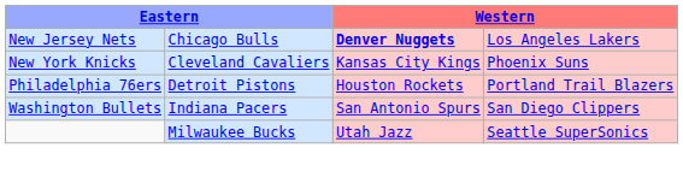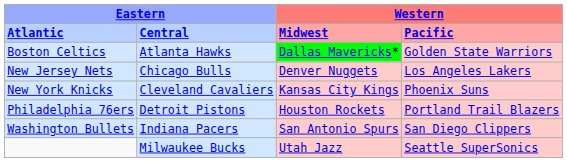 <table class="wikitable">
 <tr>
 <th colspan="2" style="background-color: #99A8FF;"><a href='#'>Eastern</a></th>
 <th colspan="2" style="background-color: #FF7B77;"><a href='#'>Western</a></th>
 </tr>
 <tr>
+<td style="background-color: #B7D0FF;"><strong><a href='#'>Atlantic</a></strong></td>
+<td style="background-color: #B7D0FF;"><strong><a href='#'>Central</a></strong></td>
+<td style="background-color: #FFA7A7;"><strong><a href='#'>Midwest</a></strong></td>
+<td style="background-color: #FFA7A7;"><strong><a href='#'>Pacific</a></strong></td>
+</tr>
+<tr>
+<td style="background-color: #D0E7FF;"><a href='#'>Boston Celtics</a></td>
+<td style="background-color: #D0E7FF;"><a href='#'>Atlanta Hawks</a></td>
+<td style="background-color: #00FF00;"><a href='#'>Dallas Mavericks</a>*</td>
+<td style="background-color: #FFCCCC;"><a href='#'>Golden State Warriors</a></td>
+</tr>
+<tr>
 <td style="background-color: #D0E7FF;"><a href='#'>New Jersey Nets</a></td>
 <td style="background-color: #D0E7FF;"><a href='#'>Chicago Bulls</a></td>
-<td style="background-color: #FFCCCC;"><strong><a href='#'>Denver Nuggets</a></strong></td>
+<td style="background-color: #FFCCCC;"><a href='#'>Denver Nuggets</a></td>
 <td style="background-color: #FFCCCC;"><a href='#'>Los Angeles Lakers</a></td>
 </tr>
 <tr>
 <td style="background-color: #D0E7FF;"><a href='#'>New York Knicks</a></td>
 <td style="background-color: #D0E7FF;"><a href='#'>Cleveland Cavaliers</a></td>
 <td style="background-color: #FFCCCC;"><a href='#'>Kansas City Kings</a></td>
 <td style="background-color: #FFCCCC;"><a href='#'>Phoenix Suns</a></td>
 </tr>
 <tr>
 <td style="background-color: #D0E7FF;"><a href='#'>Philadelphia 76ers</a></td>
 <td style="background-color: #D0E7FF;"><a href='#'>Detroit Pistons</a></td>
 <td style="background-color: #FFCCCC;"><a href='#'>Houston Rockets</a></td>
 <td style="background-color: #FFCCCC;"><a href='#'>Portland Trail Blazers</a></td>
 </tr>
 <tr>
 <td style="background-color: #D0E7FF;"><a href='#'>Washington Bullets</a></td>
 <td style="background-color: #D0E7FF;"><a href='#'>Indiana Pacers</a></td>
 <td style="background-color: #FFCCCC;"><a href='#'>San Antonio Spurs</a></td>
 <td style="background-color: #FFCCCC;"><a href='#'>San Diego Clippers</a></td>
 </tr>
 <tr>
 <td> </td>
 <td style="background-color: #D0E7FF;"><a href='#'>Milwaukee Bucks</a></td>
 <td style="background-color: #FFCCCC;"><a href='#'>Utah Jazz</a></td>
 <td style="background-color: #FFCCCC;"><a href='#'>Seattle SuperSonics</a></td>
 </tr>
 </table>
